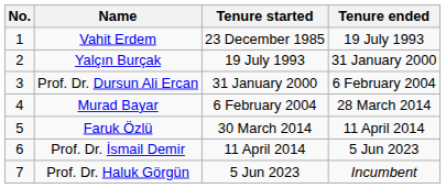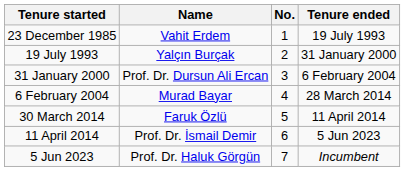 <table class=wikitable style="text-align:center; font-size:90%;">
 <tr>
+<th>Tenure started</th>
+<th>Name</th>
 <th>No.</th>
-<th>Name</th>
-<th>Tenure started</th>
 <th>Tenure ended</th>
 </tr>
 <tr>
+<td>23 December 1985</td>
+<td><a href='#'>Vahit Erdem</a></td>
 <td>1</td>
-<td><a href='#'>Vahit Erdem</a></td>
-<td>23 December 1985</td>
 <td>19 July 1993</td>
 </tr>
 <tr>
+<td>19 July 1993</td>
+<td><a href='#'>Yalçın Burçak</a></td>
 <td>2</td>
-<td><a href='#'>Yalçın Burçak</a></td>
-<td>19 July 1993</td>
 <td>31 January 2000</td>
 </tr>
 <tr>
+<td>31 January 2000</td>
+<td>Prof. Dr. <a href='#'>Dursun Ali Ercan</a></td>
 <td>3</td>
-<td>Prof. Dr. <a href='#'>Dursun Ali Ercan</a></td>
-<td>31 January 2000</td>
 <td>6 February 2004</td>
 </tr>
 <tr>
+<td>6 February 2004</td>
+<td><a href='#'>Murad Bayar</a></td>
 <td>4</td>
-<td><a href='#'>Murad Bayar</a></td>
-<td>6 February 2004</td>
 <td>28 March 2014</td>
 </tr>
 <tr>
+<td>30 March 2014</td>
+<td><a href='#'>Faruk Özlü</a> </td>
 <td>5</td>
-<td><a href='#'>Faruk Özlü</a> </td>
-<td>30 March 2014</td>
 <td>11 April 2014</td>
 </tr>
 <tr>
+<td>11 April 2014</td>
+<td>Prof. Dr. <a href='#'>İsmail Demir</a></td>
 <td>6</td>
-<td>Prof. Dr. <a href='#'>İsmail Demir</a></td>
-<td>11 April 2014</td>
 <td>5 Jun 2023</td>
 </tr>
 <tr>
+<td>5 Jun 2023</td>
+<td>Prof. Dr. <a href='#'>Haluk Görgün</a></td>
 <td>7</td>
-<td>Prof. Dr. <a href='#'>Haluk Görgün</a></td>
-<td>5 Jun 2023</td>
 <td><em>Incumbent</em></td>
 </tr>
 </table>
